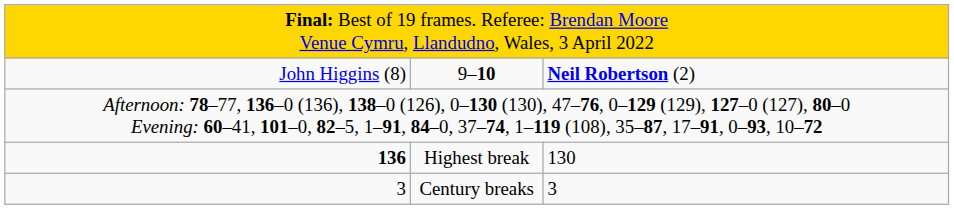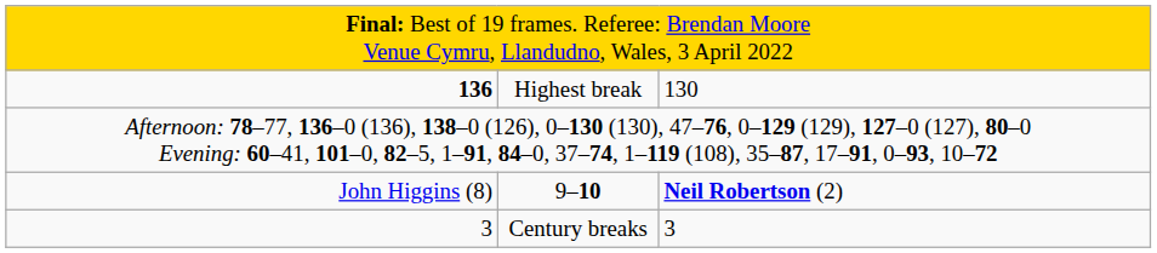 <table class="wikitable" style="font-size: 95%; margin: 1em auto 1em auto;">
 <tr>
 <td colspan="3" align="center" bgcolor="#ffd700"><strong>Final:</strong> Best of 19 frames. Referee: <a href='#'>Brendan Moore</a> <br><a href='#'>Venue Cymru</a>, <a href='#'>Llandudno</a>, Wales, 3 April 2022</td>
+</tr>
+<tr>
+<td align="right"><strong>136</strong></td>
+<td align="center">Highest break</td>
+<td>130</td>
+</tr>
+<tr>
+<td colspan="3" align="center" style="font-size: 100%"><em>Afternoon:</em> <strong>78</strong>–77, <strong>136</strong>–0 (136), <strong>138</strong>–0 (126), 0–<strong>130</strong> (130), 47–<strong>76</strong>, 0–<strong>129</strong> (129), <strong>127</strong>–0 (127), <strong>80</strong>–0 <br> <em>Evening:</em> <strong>60</strong>–41, <strong>101</strong>–0, <strong>82</strong>–5, 1–<strong>91</strong>, <strong>84</strong>–0, 37–<strong>74</strong>, 1–<strong>119</strong> (108), 35–<strong>87</strong>, 17–<strong>91</strong>, 0–<strong>93</strong>, 10–<strong>72</strong></td>
 </tr>
 <tr>
 <td width="320" align="right"><a href='#'>John Higgins</a> (8)<br></td>
 <td width="100" align="center">9–<strong>10</strong></td>
 <td width="320"><strong><a href='#'>Neil Robertson</a></strong> (2)<br></td>
 </tr>
 <tr>
-<td colspan="3" align="center" style="font-size: 100%"><em>Afternoon:</em> <strong>78</strong>–77, <strong>136</strong>–0 (136), <strong>138</strong>–0 (126), 0–<strong>130</strong> (130), 47–<strong>76</strong>, 0–<strong>129</strong> (129), <strong>127</strong>–0 (127), <strong>80</strong>–0 <br> <em>Evening:</em> <strong>60</strong>–41, <strong>101</strong>–0, <strong>82</strong>–5, 1–<strong>91</strong>, <strong>84</strong>–0, 37–<strong>74</strong>, 1–<strong>119</strong> (108), 35–<strong>87</strong>, 17–<strong>91</strong>, 0–<strong>93</strong>, 10–<strong>72</strong></td>
-</tr>
-<tr>
-<td align="right"><strong>136</strong></td>
-<td align="center">Highest break</td>
-<td>130</td>
-</tr>
-<tr>
 <td align="right">3</td>
 <td align="center">Century breaks</td>
 <td>3</td>
 </tr>
 </table>
